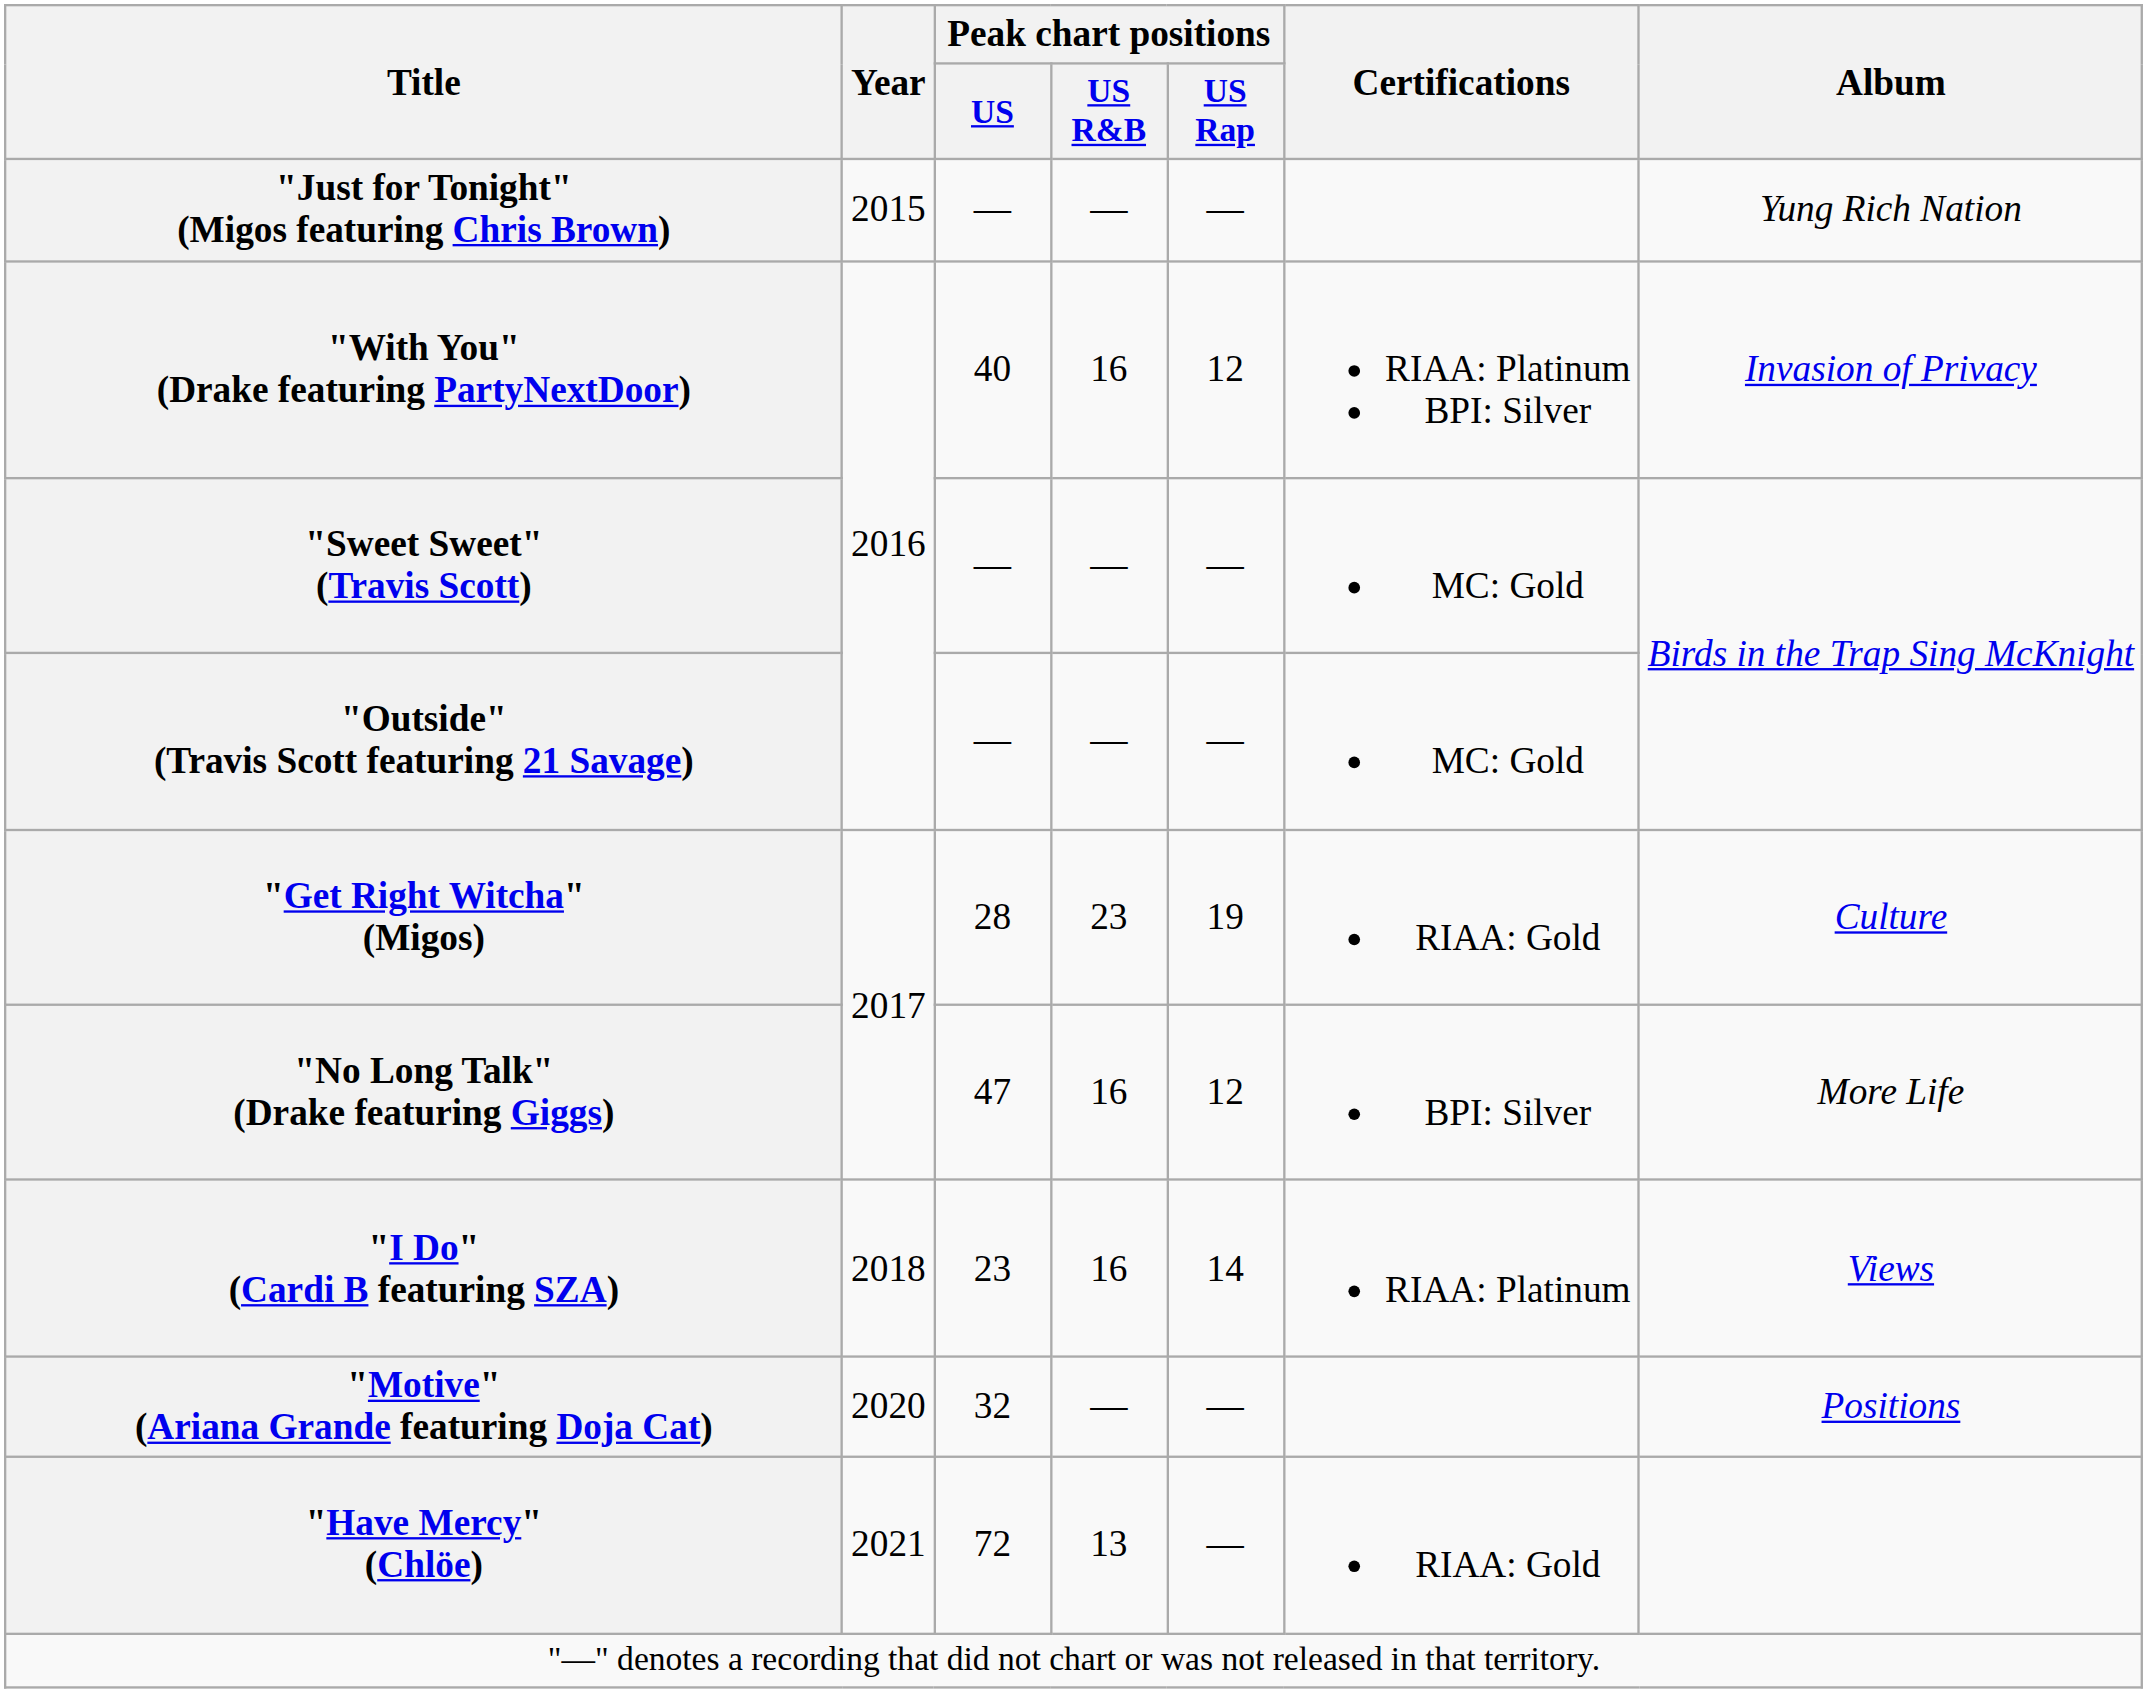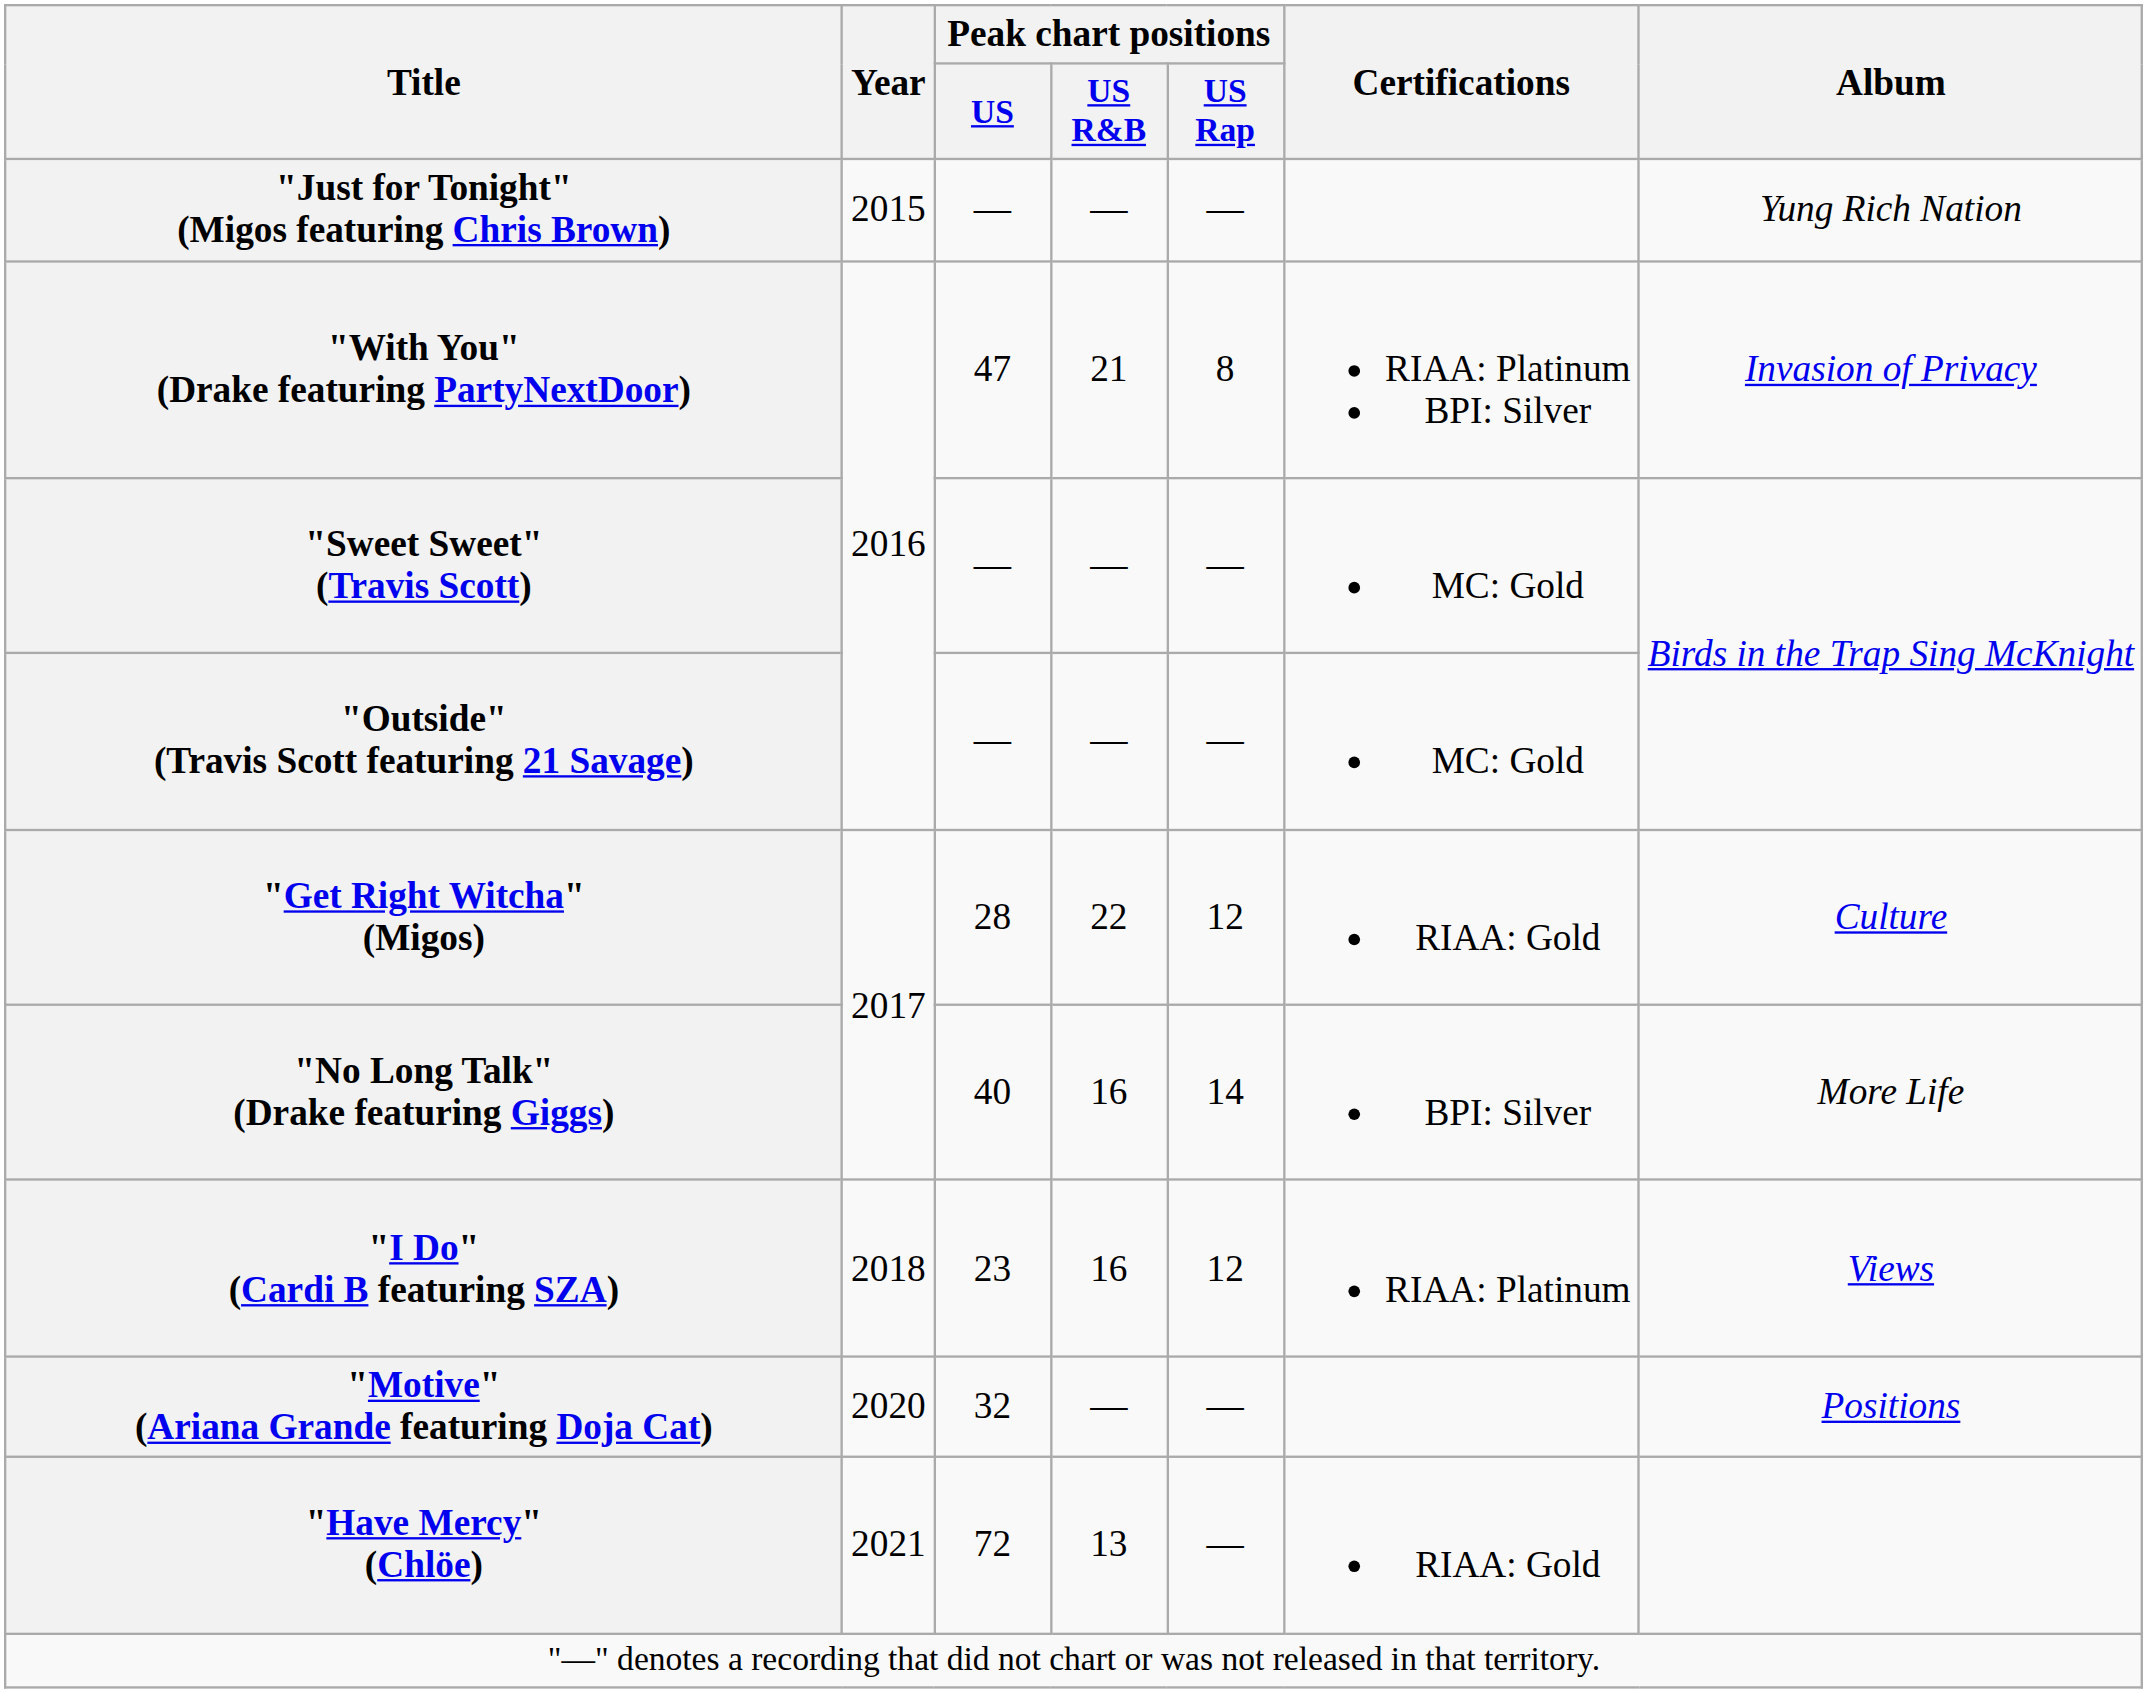 <table class="wikitable plainrowheaders" style="text-align:center;">
 <tr>
 <th scope="col" rowspan="2" style="width:22em;">Title</th>
 <th scope="col" rowspan="2">Year</th>
 <th scope="col" colspan="3">Peak chart positions</th>
 <th scope="col" rowspan="2">Certifications</th>
 <th scope="col" rowspan="2">Album</th>
 </tr>
 <tr>
 <th scope="col" style="width:3em;font-size:90%;"><a href='#'>US</a><br></th>
 <th scope="col" style="width:3em;font-size:90%;"><a href='#'>US<br>R&B</a></th>
 <th scope="col" style="width:3em;font-size:90%;"><a href='#'>US<br>Rap</a></th>
 </tr>
 <tr>
 <th scope="row">"Just for Tonight"<br><span>(Migos featuring <a href='#'>Chris Brown</a>)</span></th>
 <td>2015</td>
 <td>—</td>
 <td>—</td>
 <td>—</td>
 <td></td>
 <td><em>Yung Rich Nation</em></td>
 </tr>
 <tr>
 <th scope="row">"With You"<br><span>(Drake featuring <a href='#'>PartyNextDoor</a>)</span></th>
 <td rowspan="3">2016</td>
-<td>40</td>
-<td>16</td>
-<td>12</td>
+<td>47</td>
+<td>21</td>
+<td>8</td>
 <td><br><ul><li>RIAA: Platinum</li><li>BPI: Silver</li></ul></td>
 <td><em><a href='#'>Invasion of Privacy</a></em></td>
 </tr>
 <tr>
 <th scope="row">"Sweet Sweet"<br><span>(<a href='#'>Travis Scott</a>)</span></th>
 <td>—</td>
 <td>—</td>
 <td>—</td>
 <td><br><ul><li>MC: Gold</li></ul></td>
 <td rowspan="2"><em><a href='#'>Birds in the Trap Sing McKnight</a></em></td>
 </tr>
 <tr>
 <th scope="row">"Outside"<br><span>(Travis Scott featuring <a href='#'>21 Savage</a>)</span></th>
 <td>—</td>
 <td>—</td>
 <td>—</td>
 <td><br><ul><li>MC: Gold</li></ul></td>
 </tr>
 <tr>
 <th scope="row">"<a href='#'>Get Right Witcha</a>"<br><span>(Migos)</span></th>
 <td rowspan="2">2017</td>
 <td>28</td>
-<td>23</td>
-<td>19</td>
+<td>22</td>
+<td>12</td>
 <td><br><ul><li>RIAA: Gold</li></ul></td>
 <td><em><a href='#'>Culture</a></em></td>
 </tr>
 <tr>
 <th scope="row">"No Long Talk"<br><span>(Drake featuring <a href='#'>Giggs</a>)</span></th>
-<td>47</td>
+<td>40</td>
 <td>16</td>
-<td>12</td>
+<td>14</td>
 <td><br><ul><li>BPI: Silver</li></ul></td>
 <td><em>More Life</em></td>
 </tr>
 <tr>
 <th scope="row">"<a href='#'>I Do</a>"<br><span>(<a href='#'>Cardi B</a> featuring <a href='#'>SZA</a>)</span></th>
 <td>2018</td>
 <td>23</td>
 <td>16</td>
-<td>14</td>
+<td>12</td>
 <td><br><ul><li>RIAA: Platinum</li></ul></td>
 <td><em><a href='#'>Views</a></em></td>
 </tr>
 <tr>
 <th scope="row">"<a href='#'>Motive</a>"<br><span>(<a href='#'>Ariana Grande</a> featuring <a href='#'>Doja Cat</a>)</span></th>
 <td>2020</td>
 <td>32</td>
 <td>—</td>
 <td>—</td>
 <td></td>
 <td><em><a href='#'>Positions</a></em></td>
 </tr>
 <tr>
 <th scope="row">"<a href='#'>Have Mercy</a>"<br><span>(<a href='#'>Chlöe</a>)</span></th>
 <td>2021</td>
 <td>72</td>
 <td>13</td>
 <td>—</td>
 <td><br><ul><li>RIAA: Gold</li></ul></td>
 <td></td>
 </tr>
 <tr>
 <td colspan="8" style="font-size:90%">"—" denotes a recording that did not chart or was not released in that territory.</td>
 </tr>
 </table>
